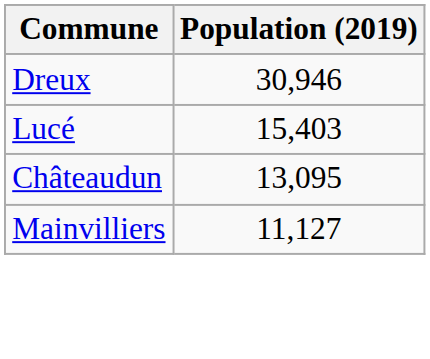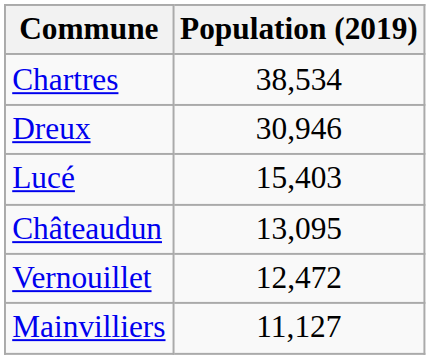 <table class=wikitable>
 <tr>
 <th>Commune</th>
 <th>Population (2019)</th>
+</tr>
+<tr>
+<td><a href='#'>Chartres</a></td>
+<td style="text-align: center;">38,534</td>
 </tr>
 <tr>
 <td><a href='#'>Dreux</a></td>
 <td style="text-align: center;">30,946</td>
 </tr>
 <tr>
 <td><a href='#'>Lucé</a></td>
 <td style="text-align: center;">15,403</td>
 </tr>
 <tr>
 <td><a href='#'>Châteaudun</a></td>
 <td style="text-align: center;">13,095</td>
 </tr>
 <tr>
+<td><a href='#'>Vernouillet</a></td>
+<td style="text-align: center;">12,472</td>
+</tr>
+<tr>
 <td><a href='#'>Mainvilliers</a></td>
 <td style="text-align: center;">11,127</td>
 </tr>
 </table>
